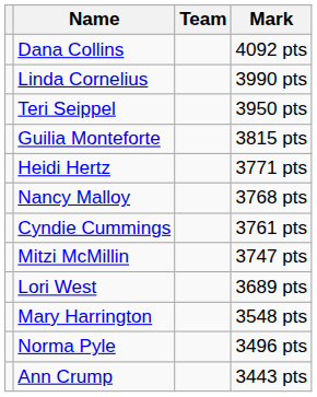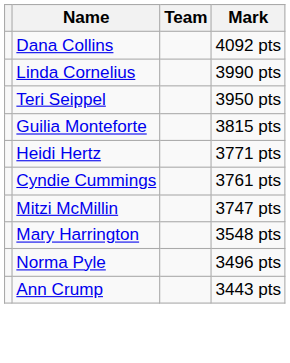 <table class=wikitable>
 <tr>
 <th></th>
 <th>Name</th>
 <th>Team</th>
 <th>Mark</th>
 </tr>
 <tr>
 <td></td>
 <td><a href='#'>Dana Collins</a></td>
 <td></td>
 <td>4092 pts</td>
 </tr>
 <tr>
 <td></td>
 <td><a href='#'>Linda Cornelius</a></td>
 <td></td>
 <td>3990 pts</td>
 </tr>
 <tr>
 <td></td>
 <td><a href='#'>Teri Seippel</a></td>
 <td></td>
 <td>3950 pts</td>
 </tr>
 <tr>
 <td></td>
 <td><a href='#'>Guilia Monteforte</a></td>
 <td></td>
 <td>3815 pts</td>
 </tr>
 <tr>
 <td></td>
 <td><a href='#'>Heidi Hertz</a></td>
 <td></td>
 <td>3771 pts</td>
 </tr>
 <tr>
 <td></td>
-<td><a href='#'>Nancy Malloy</a></td>
-<td></td>
-<td>3768 pts</td>
-</tr>
-<tr>
-<td></td>
 <td><a href='#'>Cyndie Cummings</a></td>
 <td></td>
 <td>3761 pts</td>
 </tr>
 <tr>
 <td></td>
 <td><a href='#'>Mitzi McMillin</a></td>
 <td></td>
 <td>3747 pts</td>
-</tr>
-<tr>
-<td></td>
-<td><a href='#'>Lori West</a></td>
-<td></td>
-<td>3689 pts</td>
 </tr>
 <tr>
 <td></td>
 <td><a href='#'>Mary Harrington</a></td>
 <td></td>
 <td>3548 pts</td>
 </tr>
 <tr>
 <td></td>
 <td><a href='#'>Norma Pyle</a></td>
 <td></td>
 <td>3496 pts</td>
 </tr>
 <tr>
 <td></td>
 <td><a href='#'>Ann Crump</a></td>
 <td></td>
 <td>3443 pts</td>
 </tr>
 </table>
